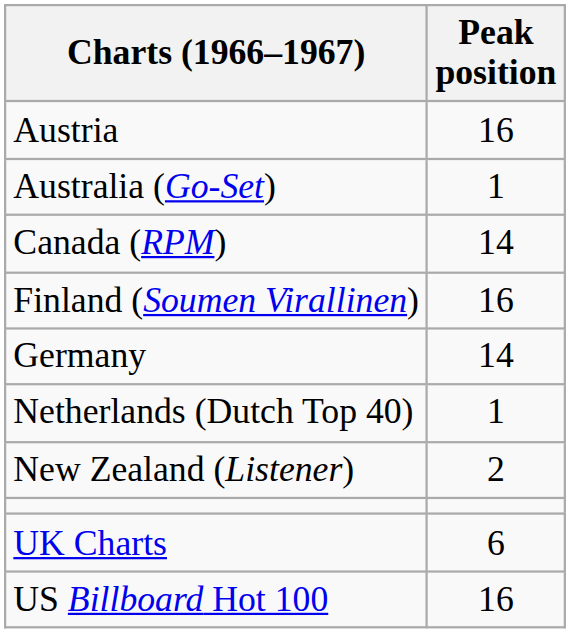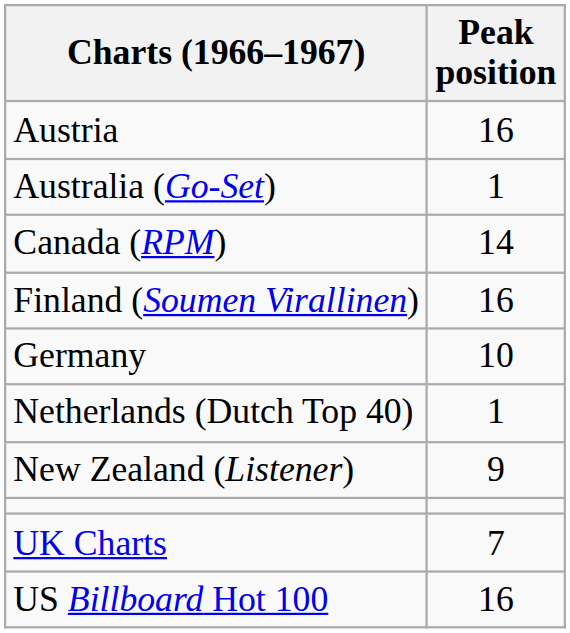 <table class="wikitable sortable">
 <tr>
 <th>Charts (1966–1967)</th>
 <th>Peak<br>position</th>
 </tr>
 <tr>
 <td>Austria </td>
 <td style="text-align:center;">16</td>
 </tr>
 <tr>
 <td>Australia (<em><a href='#'>Go-Set</a></em>)</td>
 <td style="text-align:center;">1</td>
 </tr>
 <tr>
 <td>Canada (<em><a href='#'>RPM</a></em>)</td>
 <td style="text-align:center;">14</td>
 </tr>
 <tr>
 <td>Finland (<a href='#'><em>Soumen Virallinen</em></a>)</td>
 <td style="text-align:center;">16</td>
 </tr>
 <tr>
 <td>Germany </td>
-<td style="text-align:center;">14</td>
+<td style="text-align:center;">10</td>
 </tr>
 <tr>
 <td>Netherlands (Dutch Top 40)</td>
 <td style="text-align:center;">1</td>
 </tr>
 <tr>
 <td>New Zealand (<em>Listener</em>)</td>
-<td style="text-align:center;">2</td>
+<td style="text-align:center;">9</td>
 </tr>
 <tr>
 <td></td>
 </tr>
 <tr>
 <td><a href='#'>UK Charts</a></td>
-<td style="text-align:center;">6</td>
+<td style="text-align:center;">7</td>
 </tr>
 <tr>
 <td>US <a href='#'><em>Billboard</em> Hot 100</a></td>
 <td style="text-align:center;">16</td>
 </tr>
 </table>
